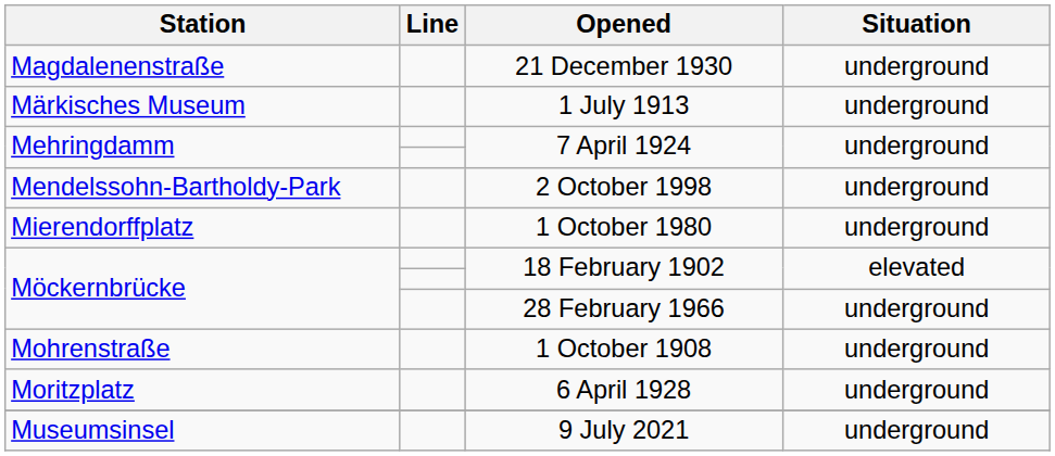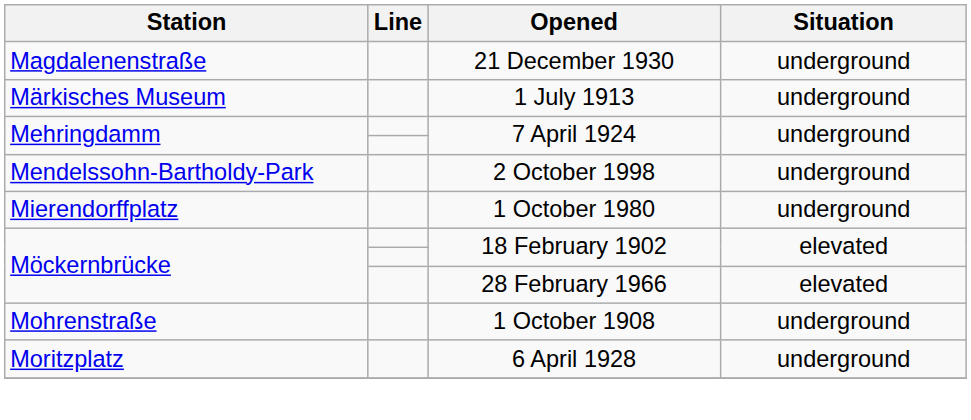 <table class="wikitable" style="text-align:center">
 <tr>
 <th style="width:15em">Station</th>
 <th>Line</th>
 <th style="width:12em">Opened</th>
 <th style="width:10em">Situation</th>
 </tr>
 <tr>
 <td align="left"><a href='#'>Magdalenenstraße</a></td>
 <td></td>
 <td>21 December 1930</td>
 <td>underground</td>
 </tr>
 <tr>
 <td align="left"><a href='#'>Märkisches Museum</a></td>
 <td></td>
 <td>1 July 1913</td>
 <td>underground</td>
 </tr>
 <tr>
 <td rowspan="2" align="left"><a href='#'>Mehringdamm</a></td>
 <td></td>
 <td rowspan="2">7 April 1924</td>
 <td rowspan="2">underground</td>
 </tr>
 <tr>
 <td></td>
 </tr>
 <tr>
 <td align="left"><a href='#'>Mendelssohn-Bartholdy-Park</a></td>
 <td></td>
 <td>2 October 1998</td>
 <td>underground</td>
 </tr>
 <tr>
 <td align="left"><a href='#'>Mierendorffplatz</a></td>
 <td></td>
 <td>1 October 1980</td>
 <td>underground</td>
 </tr>
 <tr>
 <td rowspan="3" align="left"><a href='#'>Möckernbrücke</a></td>
 <td></td>
 <td rowspan="2">18 February 1902</td>
 <td rowspan="2">elevated</td>
 </tr>
 <tr>
 <td></td>
 </tr>
 <tr>
 <td></td>
 <td>28 February 1966</td>
-<td>underground</td>
+<td>elevated</td>
 </tr>
 <tr>
 <td align="left"><a href='#'>Mohrenstraße</a></td>
 <td></td>
 <td>1 October 1908</td>
 <td>underground</td>
 </tr>
 <tr>
 <td align="left"><a href='#'>Moritzplatz</a></td>
 <td></td>
 <td>6 April 1928</td>
 <td>underground</td>
 </tr>
 <tr>
 </tr>
-<tr>
-<td align="left"><a href='#'>Museumsinsel</a></td>
-<td></td>
-<td>9 July 2021</td>
-<td>underground</td>
-</tr>
 </table>
